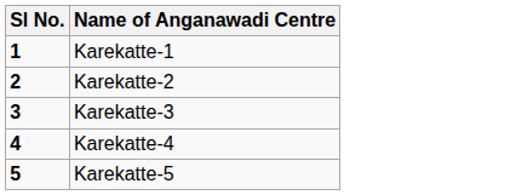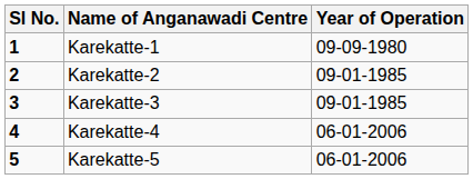 <table class="wikitable">
 <tr>
 <th>Sl No.</th>
 <th>Name of Anganawadi Centre</th>
+<th>Year of Operation</th>
 </tr>
 <tr>
 <td><strong>1</strong></td>
 <td>Karekatte-1</td>
+<td>09-09-1980</td>
 </tr>
 <tr>
 <td><strong>2</strong></td>
 <td>Karekatte-2</td>
+<td>09-01-1985</td>
 </tr>
 <tr>
 <td><strong>3</strong></td>
 <td>Karekatte-3</td>
+<td>09-01-1985</td>
 </tr>
 <tr>
 <td><strong>4</strong></td>
 <td>Karekatte-4</td>
+<td>06-01-2006</td>
 </tr>
 <tr>
 <td><strong>5</strong></td>
 <td>Karekatte-5</td>
+<td>06-01-2006</td>
 </tr>
 </table>
